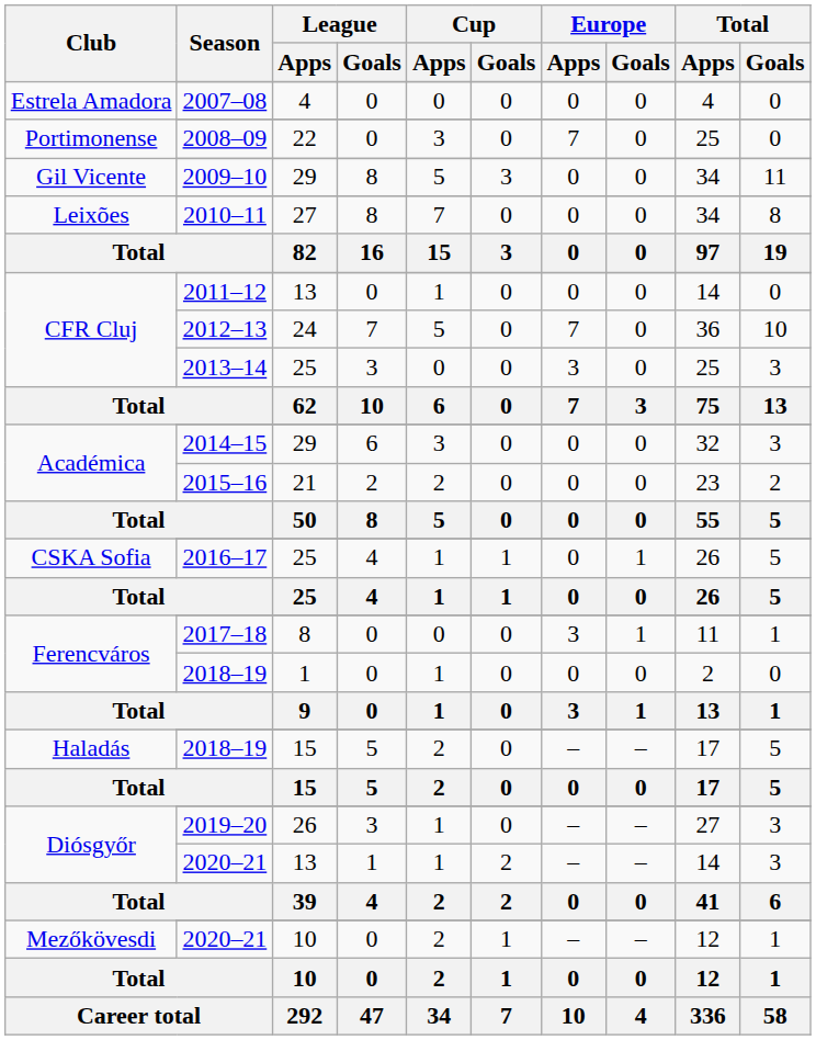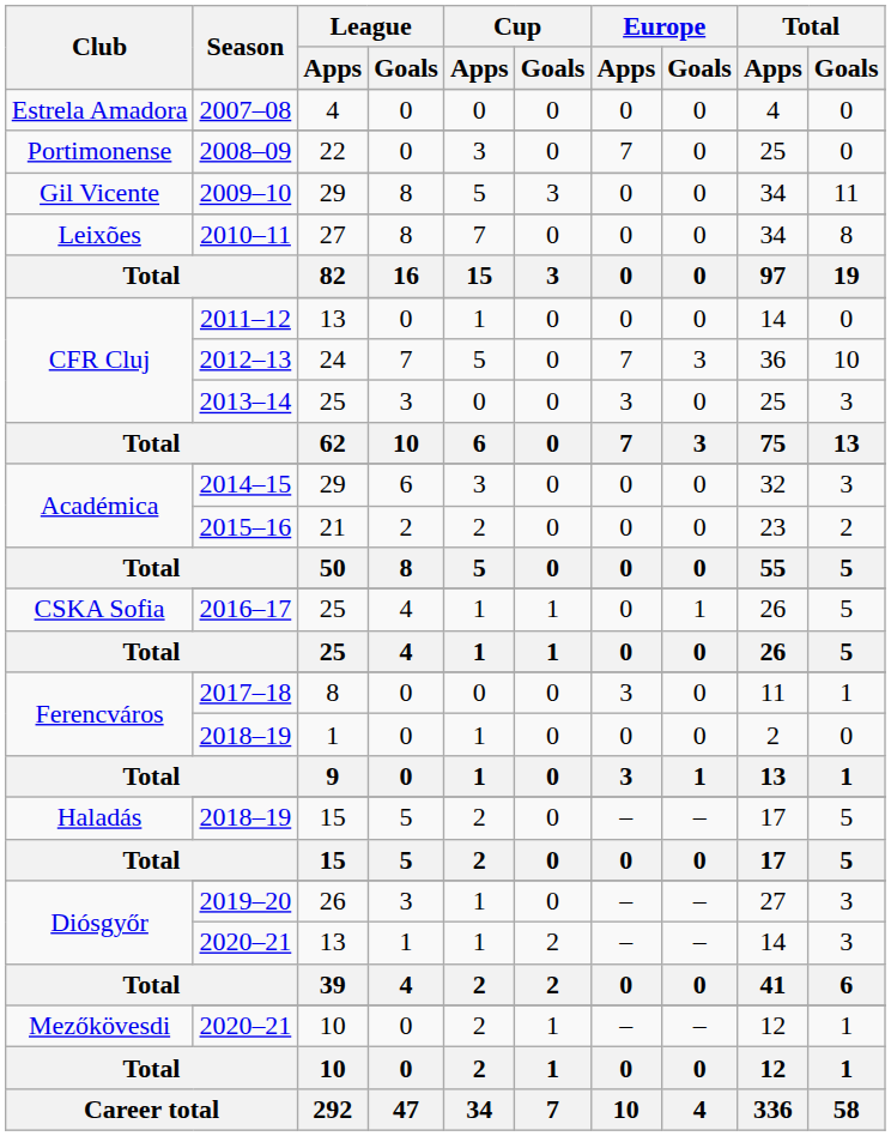 <table class="wikitable" style="font-size:100%; text-align: center;">
 <tr>
 <th rowspan="2">Club</th>
 <th rowspan="2">Season</th>
 <th colspan="2">League</th>
 <th colspan="2">Cup</th>
 <th colspan="2"><a href='#'>Europe</a></th>
 <th colspan="2">Total</th>
 </tr>
 <tr>
 <th>Apps</th>
 <th>Goals</th>
 <th>Apps</th>
 <th>Goals</th>
 <th>Apps</th>
 <th>Goals</th>
 <th>Apps</th>
 <th>Goals</th>
 </tr>
 <tr>
 <td rowspan="2" valign="center"><a href='#'>Estrela Amadora</a></td>
 </tr>
 <tr>
 <td><a href='#'>2007–08</a></td>
 <td>4</td>
 <td>0</td>
 <td>0</td>
 <td>0</td>
 <td>0</td>
 <td>0</td>
 <td>4</td>
 <td>0</td>
 </tr>
 <tr>
 <td rowspan="2" valign="center"><a href='#'>Portimonense</a></td>
 </tr>
 <tr>
 <td><a href='#'>2008–09</a></td>
 <td>22</td>
 <td>0</td>
 <td>3</td>
 <td>0</td>
 <td>7</td>
 <td>0</td>
 <td>25</td>
 <td>0</td>
 </tr>
 <tr>
 <td rowspan="2" valign="center"><a href='#'>Gil Vicente</a></td>
 </tr>
 <tr>
 <td><a href='#'>2009–10</a></td>
 <td>29</td>
 <td>8</td>
 <td>5</td>
 <td>3</td>
 <td>0</td>
 <td>0</td>
 <td>34</td>
 <td>11</td>
 </tr>
 <tr>
 <td rowspan="2" valign="center"><a href='#'>Leixões</a></td>
 </tr>
 <tr>
 <td><a href='#'>2010–11</a></td>
 <td>27</td>
 <td>8</td>
 <td>7</td>
 <td>0</td>
 <td>0</td>
 <td>0</td>
 <td>34</td>
 <td>8</td>
 </tr>
 <tr>
 <th colspan="2">Total</th>
 <th>82</th>
 <th>16</th>
 <th>15</th>
 <th>3</th>
 <th>0</th>
 <th>0</th>
 <th>97</th>
 <th>19</th>
 </tr>
 <tr>
 <td rowspan="4" valign="center"><a href='#'>CFR Cluj</a></td>
 </tr>
 <tr>
 <td><a href='#'>2011–12</a></td>
 <td>13</td>
 <td>0</td>
 <td>1</td>
 <td>0</td>
 <td>0</td>
 <td>0</td>
 <td>14</td>
 <td>0</td>
 </tr>
 <tr>
 <td><a href='#'>2012–13</a></td>
 <td>24</td>
 <td>7</td>
 <td>5</td>
 <td>0</td>
 <td>7</td>
-<td>0</td>
+<td>3</td>
 <td>36</td>
 <td>10</td>
 </tr>
 <tr>
 <td><a href='#'>2013–14</a></td>
 <td>25</td>
 <td>3</td>
 <td>0</td>
 <td>0</td>
 <td>3</td>
 <td>0</td>
 <td>25</td>
 <td>3</td>
 </tr>
 <tr>
 <th colspan="2">Total</th>
 <th>62</th>
 <th>10</th>
 <th>6</th>
 <th>0</th>
 <th>7</th>
 <th>3</th>
 <th>75</th>
 <th>13</th>
 </tr>
 <tr>
 <td rowspan="3" valign="center"><a href='#'>Académica</a></td>
 </tr>
 <tr>
 <td><a href='#'>2014–15</a></td>
 <td>29</td>
 <td>6</td>
 <td>3</td>
 <td>0</td>
 <td>0</td>
 <td>0</td>
 <td>32</td>
 <td>3</td>
 </tr>
 <tr>
 <td><a href='#'>2015–16</a></td>
 <td>21</td>
 <td>2</td>
 <td>2</td>
 <td>0</td>
 <td>0</td>
 <td>0</td>
 <td>23</td>
 <td>2</td>
 </tr>
 <tr>
 <th colspan="2">Total</th>
 <th>50</th>
 <th>8</th>
 <th>5</th>
 <th>0</th>
 <th>0</th>
 <th>0</th>
 <th>55</th>
 <th>5</th>
 </tr>
 <tr>
 <td rowspan="2" valign="center"><a href='#'>CSKA Sofia</a></td>
 </tr>
 <tr>
 <td><a href='#'>2016–17</a></td>
 <td>25</td>
 <td>4</td>
 <td>1</td>
 <td>1</td>
 <td>0</td>
 <td>1</td>
 <td>26</td>
 <td>5</td>
 </tr>
 <tr>
 <th colspan="2">Total</th>
 <th>25</th>
 <th>4</th>
 <th>1</th>
 <th>1</th>
 <th>0</th>
 <th>0</th>
 <th>26</th>
 <th>5</th>
 </tr>
 <tr>
 <td rowspan="3" valign="center"><a href='#'>Ferencváros</a></td>
 </tr>
 <tr>
 <td><a href='#'>2017–18</a></td>
 <td>8</td>
 <td>0</td>
 <td>0</td>
 <td>0</td>
 <td>3</td>
-<td>1</td>
+<td>0</td>
 <td>11</td>
 <td>1</td>
 </tr>
 <tr>
 <td><a href='#'>2018–19</a></td>
 <td>1</td>
 <td>0</td>
 <td>1</td>
 <td>0</td>
 <td>0</td>
 <td>0</td>
 <td>2</td>
 <td>0</td>
 </tr>
 <tr>
 <th colspan="2">Total</th>
 <th>9</th>
 <th>0</th>
 <th>1</th>
 <th>0</th>
 <th>3</th>
 <th>1</th>
 <th>13</th>
 <th>1</th>
 </tr>
 <tr>
 <td rowspan="2" valign="center"><a href='#'>Haladás</a></td>
 </tr>
 <tr>
 <td><a href='#'>2018–19</a></td>
 <td>15</td>
 <td>5</td>
 <td>2</td>
 <td>0</td>
 <td>–</td>
 <td>–</td>
 <td>17</td>
 <td>5</td>
 </tr>
 <tr>
 <th colspan="2">Total</th>
 <th>15</th>
 <th>5</th>
 <th>2</th>
 <th>0</th>
 <th>0</th>
 <th>0</th>
 <th>17</th>
 <th>5</th>
 </tr>
 <tr>
 <td rowspan="3" valign="center"><a href='#'>Diósgyőr</a></td>
 </tr>
 <tr>
 <td><a href='#'>2019–20</a></td>
 <td>26</td>
 <td>3</td>
 <td>1</td>
 <td>0</td>
 <td>–</td>
 <td>–</td>
 <td>27</td>
 <td>3</td>
 </tr>
 <tr>
 <td><a href='#'>2020–21</a></td>
 <td>13</td>
 <td>1</td>
 <td>1</td>
 <td>2</td>
 <td>–</td>
 <td>–</td>
 <td>14</td>
 <td>3</td>
 </tr>
 <tr>
 <th colspan="2">Total</th>
 <th>39</th>
 <th>4</th>
 <th>2</th>
 <th>2</th>
 <th>0</th>
 <th>0</th>
 <th>41</th>
 <th>6</th>
 </tr>
 <tr>
 <td rowspan="2" valign="center"><a href='#'>Mezőkövesdi</a></td>
 </tr>
 <tr>
 <td><a href='#'>2020–21</a></td>
 <td>10</td>
 <td>0</td>
 <td>2</td>
 <td>1</td>
 <td>–</td>
 <td>–</td>
 <td>12</td>
 <td>1</td>
 </tr>
 <tr>
 <th colspan="2">Total</th>
 <th>10</th>
 <th>0</th>
 <th>2</th>
 <th>1</th>
 <th>0</th>
 <th>0</th>
 <th>12</th>
 <th>1</th>
 </tr>
 <tr>
 <th colspan="2">Career total</th>
 <th>292</th>
 <th>47</th>
 <th>34</th>
 <th>7</th>
 <th>10</th>
 <th>4</th>
 <th>336</th>
 <th>58</th>
 </tr>
 </table>
